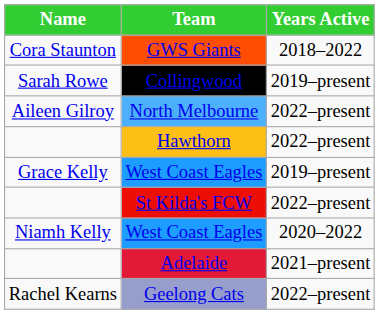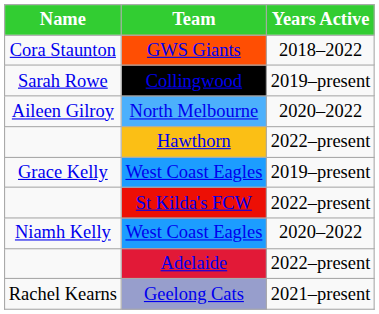 <table class="wikitable" border="2" style="text-align:center; float:center; font-size:105%">
 <tr>
 <th style=background:#32CD32;color:white;><strong>Name</strong></th>
 <th style=background:#32CD32;color:white;><strong>Team</strong></th>
 <th style=background:#32CD32;color:white;><strong>Years Active</strong></th>
 </tr>
 <tr>
 <td><a href='#'>Cora Staunton</a></td>
 <td style="text-align:center; background: #ff4e03"><a href='#'>GWS Giants</a></td>
 <td>2018–2022</td>
 </tr>
 <tr>
 <td><a href='#'>Sarah Rowe</a></td>
 <td style="text-align:center; background: #000000"><a href='#'>Collingwood</a></td>
 <td>2019–present</td>
 </tr>
 <tr>
 <td><a href='#'>Aileen Gilroy</a></td>
 <td style="text-align:center; background: #4cb0fc"><a href='#'>North Melbourne</a></td>
-<td>2022–present</td>
+<td>2020–2022</td>
 </tr>
 <tr>
 <td></td>
 <td style="text-align:center; background: #FBBF15"><a href='#'>Hawthorn</a></td>
 <td>2022–present</td>
 </tr>
 <tr>
 <td><a href='#'>Grace Kelly</a></td>
 <td style="text-align:center; background: #1c9dff"><a href='#'>West Coast Eagles</a></td>
 <td>2019–present</td>
 </tr>
 <tr>
 <td></td>
 <td style="text-align:center; background: #ED0F05"><a href='#'>St Kilda's FCW</a></td>
 <td>2022–present</td>
 </tr>
 <tr>
 <td><a href='#'>Niamh Kelly</a></td>
 <td style="text-align:center; background: #1c9dff"><a href='#'>West Coast Eagles</a></td>
 <td>2020–2022</td>
 </tr>
 <tr>
 <td></td>
 <td style="text-align:center; background: #E21937"><a href='#'>Adelaide</a></td>
-<td>2021–present</td>
+<td>2022–present</td>
 </tr>
 <tr>
 <td>Rachel Kearns</td>
 <td style="text-align:center; background: #979ecc"><a href='#'>Geelong Cats</a></td>
-<td>2022–present</td>
+<td>2021–present</td>
 </tr>
 </table>
